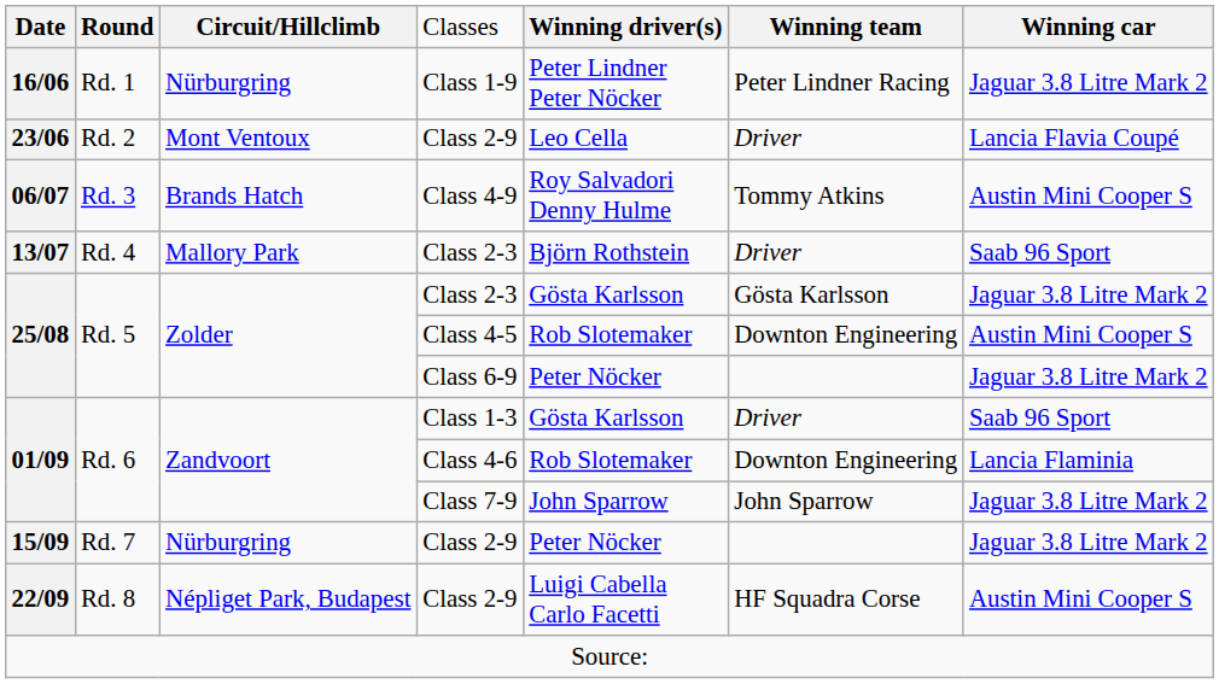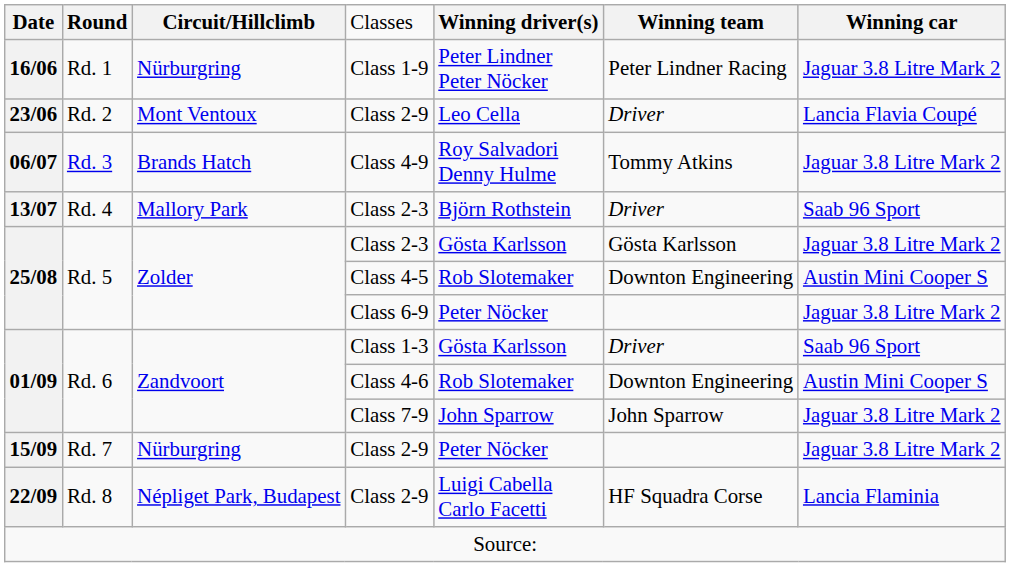 <table class="wikitable sortable" style="font-size: 90%;">
 <tr>
 <th>Date</th>
 <th>Round</th>
 <th>Circuit/Hillclimb</th>
 <td>Classes</td>
 <th>Winning driver(s)</th>
 <th>Winning team</th>
 <th>Winning car</th>
 </tr>
 <tr>
 <th>16/06</th>
 <td>Rd. 1</td>
 <td> <a href='#'>Nürburgring</a></td>
 <td>Class 1-9</td>
 <td> <a href='#'>Peter Lindner</a><br> <a href='#'>Peter Nöcker</a></td>
 <td>Peter Lindner Racing</td>
 <td><a href='#'>Jaguar 3.8 Litre Mark 2</a></td>
 </tr>
 <tr>
 <th>23/06</th>
 <td>Rd. 2</td>
 <td> <a href='#'>Mont Ventoux</a></td>
 <td>Class 2-9</td>
 <td> <a href='#'>Leo Cella</a></td>
 <td><em>Driver</em></td>
 <td><a href='#'>Lancia Flavia Coupé</a></td>
 </tr>
 <tr>
 <th>06/07</th>
 <td><a href='#'>Rd. 3</a></td>
 <td> <a href='#'>Brands Hatch</a></td>
 <td>Class 4-9</td>
 <td> <a href='#'>Roy Salvadori</a><br> <a href='#'>Denny Hulme</a></td>
 <td>Tommy Atkins</td>
-<td><a href='#'>Austin Mini Cooper S</a></td>
+<td><a href='#'>Jaguar 3.8 Litre Mark 2</a></td>
 </tr>
 <tr>
 <th>13/07</th>
 <td>Rd. 4</td>
 <td> <a href='#'>Mallory Park</a></td>
 <td>Class 2-3</td>
 <td> <a href='#'>Björn Rothstein</a></td>
 <td><em>Driver</em></td>
 <td><a href='#'>Saab 96 Sport</a></td>
 </tr>
 <tr>
 <th rowspan=3>25/08</th>
 <td rowspan=3>Rd. 5</td>
 <td rowspan=3> <a href='#'>Zolder</a></td>
 <td>Class 2-3</td>
 <td> <a href='#'>Gösta Karlsson</a></td>
 <td>Gösta Karlsson</td>
 <td><a href='#'>Jaguar 3.8 Litre Mark 2</a></td>
 </tr>
 <tr>
 <td>Class 4-5</td>
 <td> <a href='#'>Rob Slotemaker</a></td>
 <td>Downton Engineering</td>
 <td><a href='#'>Austin Mini Cooper S</a></td>
 </tr>
 <tr>
 <td>Class 6-9</td>
 <td> <a href='#'>Peter Nöcker</a></td>
 <td></td>
 <td><a href='#'>Jaguar 3.8 Litre Mark 2</a></td>
 </tr>
 <tr>
 <th rowspan=3>01/09</th>
 <td rowspan=3>Rd. 6</td>
 <td rowspan=3> <a href='#'>Zandvoort</a></td>
 <td>Class 1-3</td>
 <td> <a href='#'>Gösta Karlsson</a></td>
 <td><em>Driver</em></td>
 <td><a href='#'>Saab 96 Sport</a></td>
 </tr>
 <tr>
 <td>Class 4-6</td>
 <td> <a href='#'>Rob Slotemaker</a></td>
 <td>Downton Engineering</td>
-<td><a href='#'>Lancia Flaminia</a></td>
+<td><a href='#'>Austin Mini Cooper S</a></td>
 </tr>
 <tr>
 <td>Class 7-9</td>
 <td> <a href='#'>John Sparrow</a></td>
 <td>John Sparrow</td>
 <td><a href='#'>Jaguar 3.8 Litre Mark 2</a></td>
 </tr>
 <tr>
 <th>15/09</th>
 <td>Rd. 7</td>
 <td> <a href='#'>Nürburgring</a></td>
 <td>Class 2-9</td>
 <td> <a href='#'>Peter Nöcker</a></td>
 <td></td>
 <td><a href='#'>Jaguar 3.8 Litre Mark 2</a></td>
 </tr>
 <tr>
 <th>22/09</th>
 <td>Rd. 8</td>
 <td> <a href='#'>Népliget Park, Budapest</a></td>
 <td>Class 2-9</td>
 <td> <a href='#'>Luigi Cabella</a><br> <a href='#'>Carlo Facetti</a></td>
 <td>HF Squadra Corse</td>
-<td><a href='#'>Austin Mini Cooper S</a></td>
+<td><a href='#'>Lancia Flaminia</a></td>
 </tr>
 <tr>
 <td colspan="7" style="text-align:center;">Source:</td>
 </tr>
 </table>
